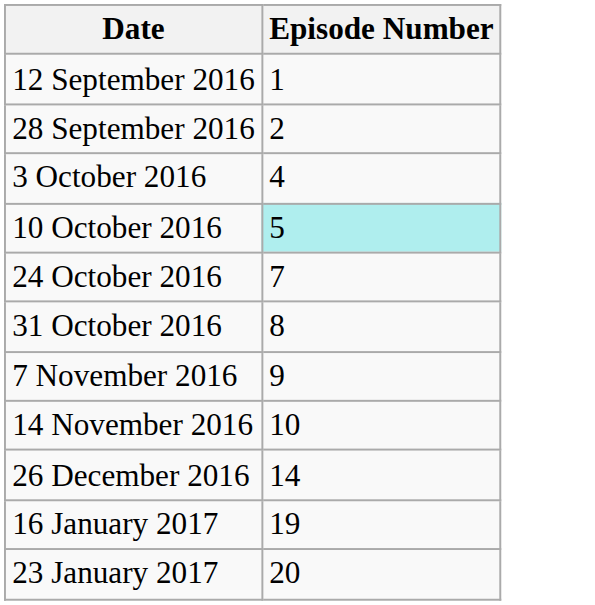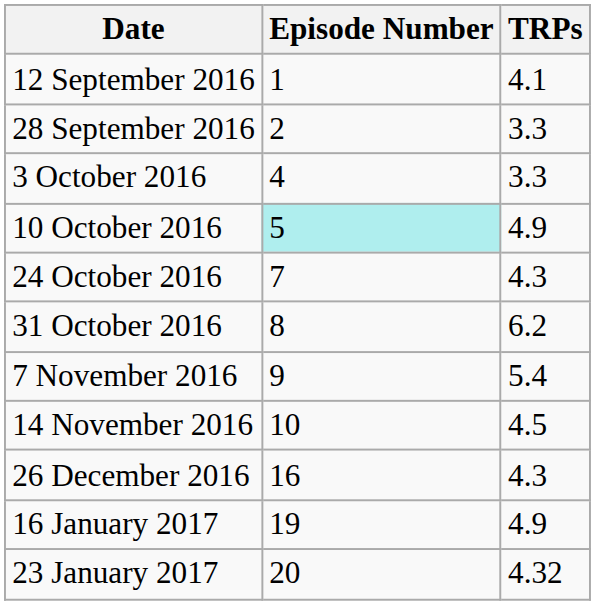 <table class="wikitable">
 <tr>
 <th>Date</th>
 <th>Episode Number</th>
+<th>TRPs</th>
 </tr>
 <tr>
 <td>12 September 2016</td>
 <td>1</td>
+<td>4.1</td>
 </tr>
 <tr>
 <td>28 September 2016</td>
 <td>2</td>
+<td>3.3</td>
 </tr>
 <tr>
 <td>3 October 2016</td>
 <td>4</td>
+<td>3.3</td>
 </tr>
 <tr>
 <td>10 October 2016</td>
 <td style="background: paleturquoise;">5</td>
+<td>4.9</td>
 </tr>
 <tr>
 <td>24 October 2016</td>
 <td>7</td>
+<td>4.3</td>
 </tr>
 <tr>
 <td>31 October 2016</td>
 <td>8</td>
+<td>6.2</td>
 </tr>
 <tr>
 <td>7 November 2016</td>
 <td>9</td>
+<td>5.4</td>
 </tr>
 <tr>
 <td>14 November 2016</td>
 <td>10</td>
+<td>4.5</td>
 </tr>
 <tr>
 <td>26 December 2016</td>
-<td>14</td>
+<td>16</td>
+<td>4.3</td>
 </tr>
 <tr>
 <td>16 January 2017</td>
 <td>19</td>
+<td>4.9</td>
 </tr>
 <tr>
 <td>23 January 2017</td>
 <td>20</td>
+<td>4.32</td>
 </tr>
 </table>
